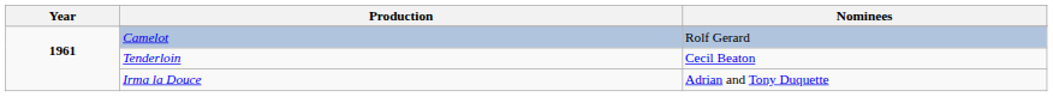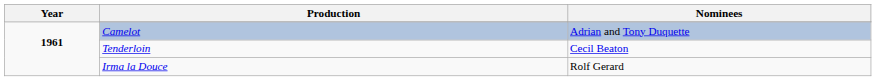 <table class="wikitable" style="width:98%;">
 <tr style="background:#bebebe;">
 <th style="width:11%;">Year</th>
 <th style="width:54%;">Production</th>
 <th style="width:35%;">Nominees</th>
 </tr>
 <tr>
 <td rowspan="4" align="center"><strong>1961</strong><br><br></td>
 </tr>
 <tr style="background:#B0C4DE">
 <td><em><a href='#'>Camelot</a></em></td>
-<td>Rolf Gerard</td>
+<td><a href='#'>Adrian</a> and <a href='#'>Tony Duquette</a></td>
 </tr>
 <tr>
 <td><em><a href='#'>Tenderloin</a></em></td>
 <td><a href='#'>Cecil Beaton</a></td>
 </tr>
 <tr>
 <td><em><a href='#'>Irma la Douce</a></em></td>
-<td><a href='#'>Adrian</a> and <a href='#'>Tony Duquette</a></td>
+<td>Rolf Gerard</td>
 </tr>
 </table>
